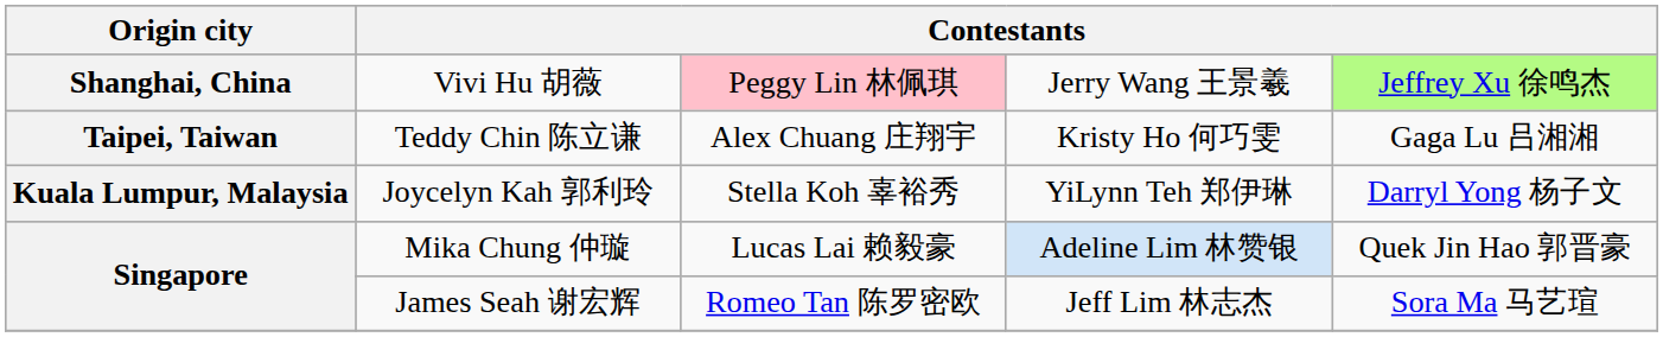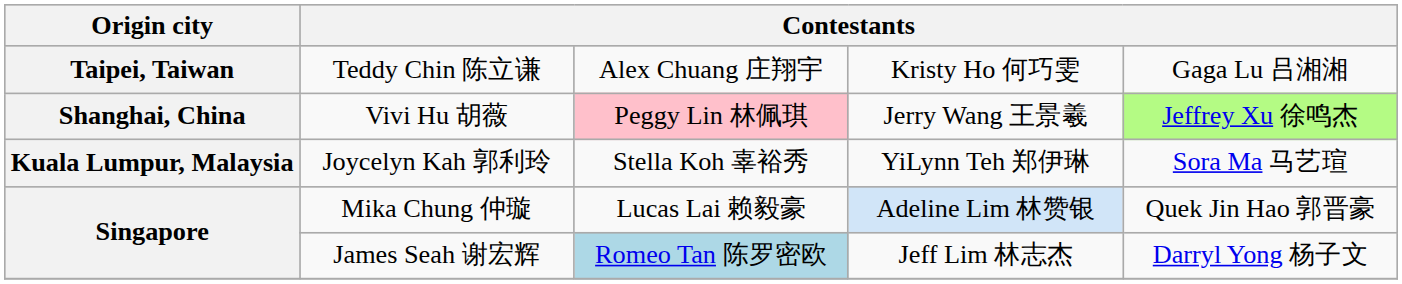 <table class="wikitable" style="text-align:center">
 <tr>
 <th scope="col">Origin city</th>
 <th scope="col" colspan="4">Contestants</th>
+</tr>
+<tr>
+<th scope="row">Taipei, Taiwan</th>
+<td style="width:160px;">Teddy Chin 陈立谦</td>
+<td style="width:160px;">Alex Chuang 庄翔宇</td>
+<td style="width:160px;">Kristy Ho 何巧雯</td>
+<td style="width:160px;">Gaga Lu 吕湘湘</td>
 </tr>
 <tr>
 <th scope="row">Shanghai, China</th>
 <td>Vivi Hu 胡薇</td>
 <td style="background:pink;">Peggy Lin 林佩琪</td>
 <td>Jerry Wang 王景羲</td>
 <td style="background:#B4FB84;"><a href='#'>Jeffrey Xu</a> 徐鸣杰</td>
 </tr>
 <tr>
-<th scope="row">Taipei, Taiwan</th>
-<td style="width:160px;">Teddy Chin 陈立谦</td>
-<td style="width:160px;">Alex Chuang 庄翔宇</td>
-<td style="width:160px;">Kristy Ho 何巧雯</td>
-<td style="width:160px;">Gaga Lu 吕湘湘</td>
-</tr>
-<tr>
 <th scope="row">Kuala Lumpur, Malaysia</th>
 <td>Joycelyn Kah 郭利玲</td>
 <td>Stella Koh 辜裕秀</td>
 <td>YiLynn Teh 郑伊琳</td>
-<td><a href='#'>Darryl Yong</a> 杨子文</td>
+<td><a href='#'>Sora Ma</a> 马艺瑄</td>
 </tr>
 <tr>
 <th rowspan=2 scope="row">Singapore</th>
 <td>Mika Chung 仲璇</td>
 <td>Lucas Lai 赖毅豪</td>
 <td style="background:#d1e5f8;">Adeline Lim 林赞银</td>
 <td>Quek Jin Hao 郭晋豪</td>
 </tr>
 <tr>
 <td>James Seah 谢宏辉</td>
-<td><a href='#'>Romeo Tan</a> 陈罗密欧</td>
+<td style="background: lightblue;"><a href='#'>Romeo Tan</a> 陈罗密欧</td>
 <td>Jeff Lim 林志杰</td>
-<td><a href='#'>Sora Ma</a> 马艺瑄</td>
+<td><a href='#'>Darryl Yong</a> 杨子文</td>
 </tr>
 <tr>
 </tr>
 </table>
